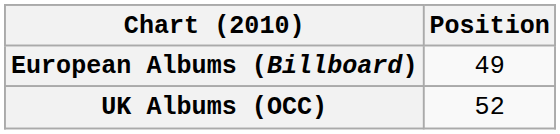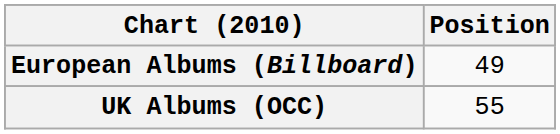 <table class="wikitable sortable plainrowheaders" style="text-align:center">
 <tr>
 <th scope="col">Chart (2010)</th>
 <th scope="col">Position</th>
 </tr>
 <tr>
 <th scope="row">European Albums (<em>Billboard</em>)</th>
 <td>49</td>
 </tr>
 <tr>
 <th scope="row">UK Albums (OCC)</th>
-<td>52</td>
+<td>55</td>
 </tr>
 </table>
